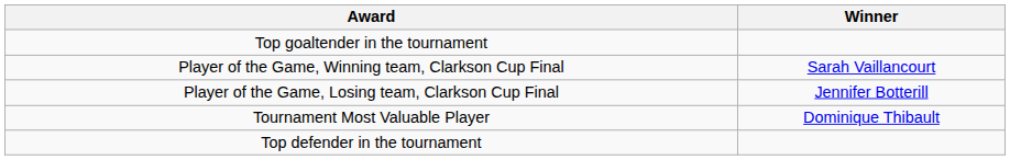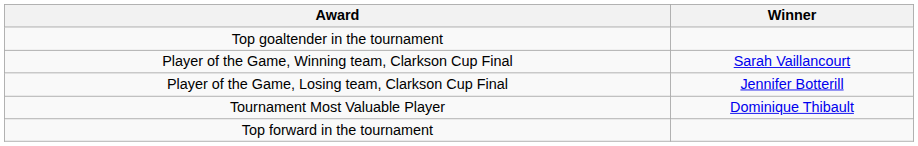 <table class="wikitable" width="80%" style="text-align:center">
 <tr>
 <th>Award</th>
 <th>Winner</th>
 </tr>
 <tr>
 <td>Top goaltender in the tournament</td>
 <td></td>
 </tr>
 <tr>
 <td>Player of the Game, Winning team, Clarkson Cup Final</td>
 <td><a href='#'>Sarah Vaillancourt</a></td>
 </tr>
 <tr>
 <td>Player of the Game, Losing team, Clarkson Cup Final</td>
 <td><a href='#'>Jennifer Botterill</a></td>
 </tr>
 <tr>
 <td>Tournament Most Valuable Player</td>
 <td><a href='#'>Dominique Thibault</a></td>
 </tr>
 <tr>
-<td>Top defender in the tournament</td>
+<td>Top forward in the tournament</td>
 <td></td>
 </tr>
 </table>
